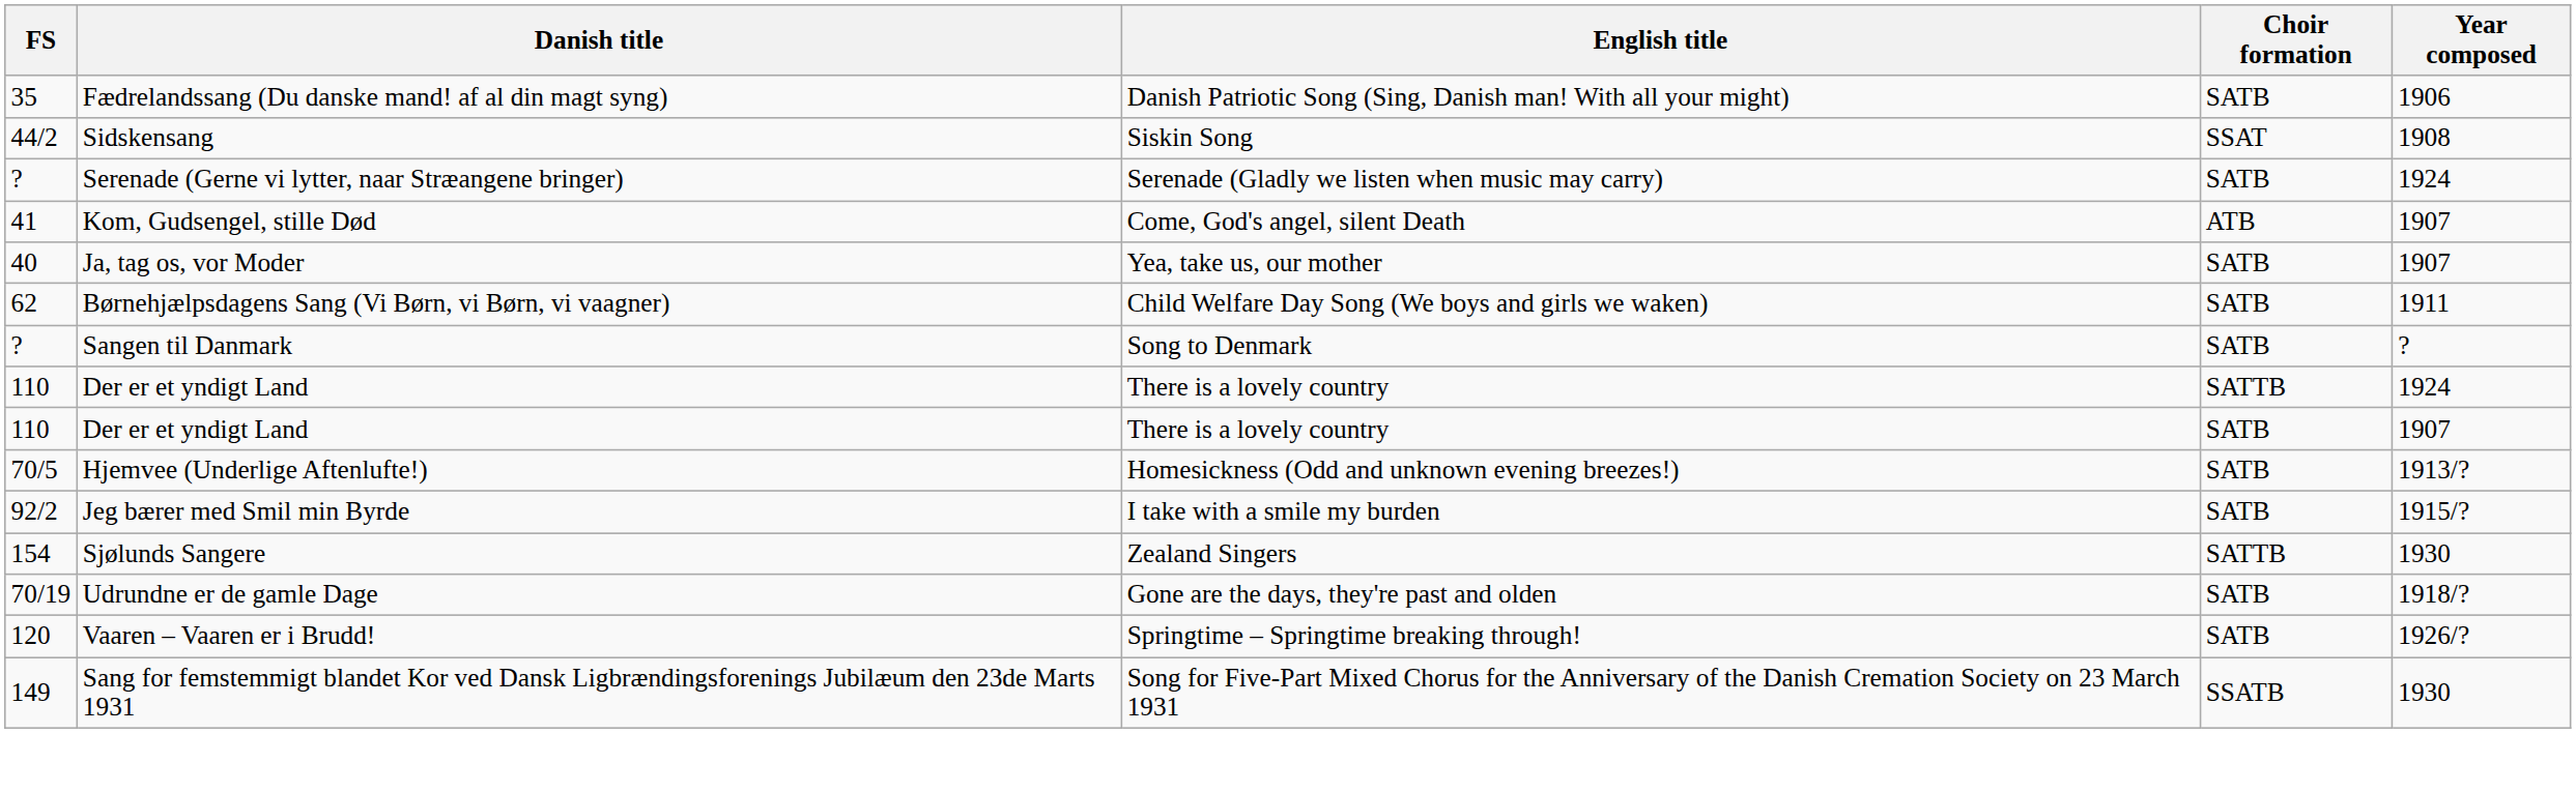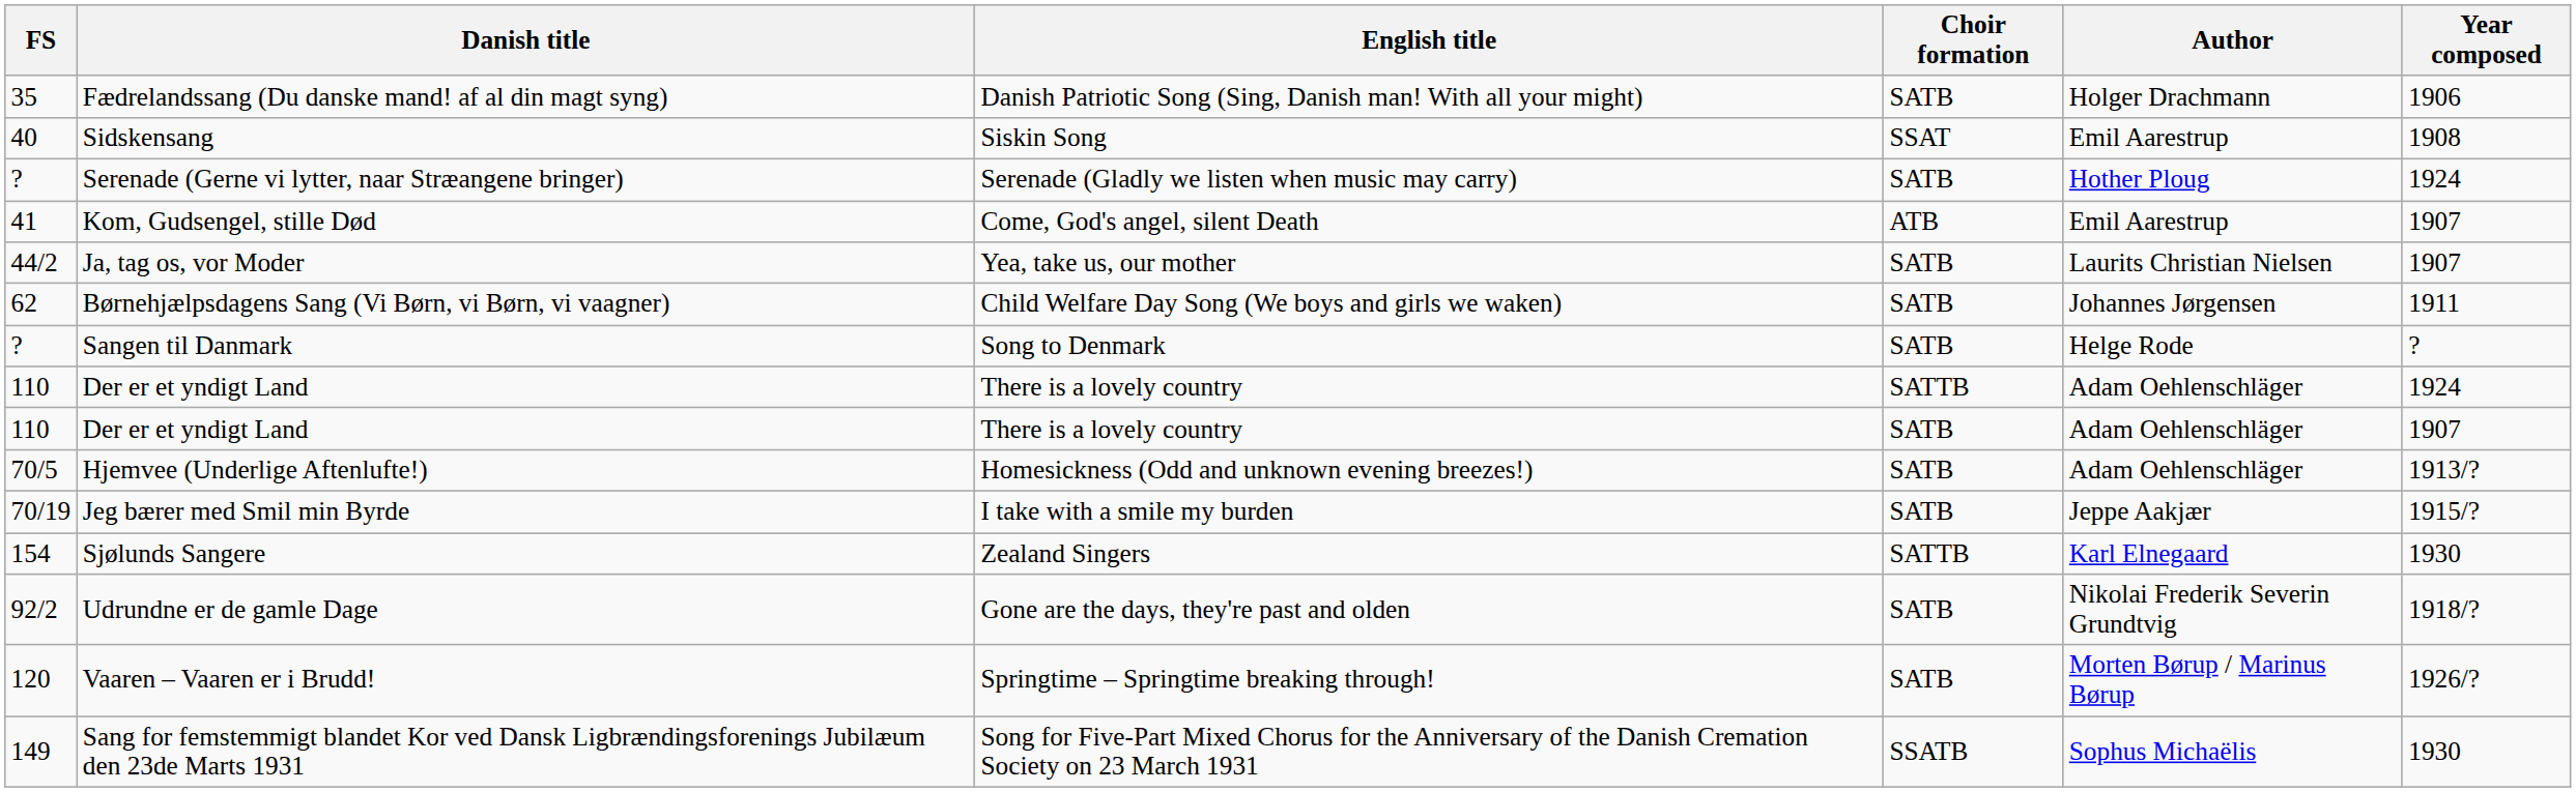 <table class="wikitable center">
 <tr>
 <th>FS</th>
 <th>Danish title</th>
 <th>English title</th>
 <th>Choir formation</th>
+<th>Author</th>
 <th>Year composed</th>
 </tr>
 <tr>
 <td>35</td>
 <td>Fædrelandssang (Du danske mand! af al din magt syng)</td>
 <td>Danish Patriotic Song (Sing, Danish man! With all your might)</td>
 <td>SATB</td>
+<td>Holger Drachmann</td>
 <td>1906</td>
 </tr>
 <tr>
-<td>44/2</td>
+<td>40</td>
 <td>Sidskensang</td>
 <td>Siskin Song</td>
 <td>SSAT</td>
+<td>Emil Aarestrup</td>
 <td>1908</td>
 </tr>
 <tr>
 <td>?</td>
 <td>Serenade (Gerne vi lytter, naar Stræangene bringer)</td>
 <td>Serenade (Gladly we listen when music may carry)</td>
 <td>SATB</td>
+<td><a href='#'>Hother Ploug</a></td>
 <td>1924</td>
 </tr>
 <tr>
 <td>41</td>
 <td>Kom, Gudsengel, stille Død</td>
 <td>Come, God's angel, silent Death</td>
 <td>ATB</td>
+<td>Emil Aarestrup</td>
 <td>1907</td>
 </tr>
 <tr>
-<td>40</td>
+<td>44/2</td>
 <td>Ja, tag os, vor Moder</td>
 <td>Yea, take us, our mother</td>
 <td>SATB</td>
+<td>Laurits Christian Nielsen</td>
 <td>1907</td>
 </tr>
 <tr>
 <td>62</td>
 <td>Børnehjælpsdagens Sang (Vi Børn, vi Børn, vi vaagner)</td>
 <td>Child Welfare Day Song (We boys and girls we waken)</td>
 <td>SATB</td>
+<td>Johannes Jørgensen</td>
 <td>1911</td>
 </tr>
 <tr>
 <td>?</td>
 <td>Sangen til Danmark</td>
 <td>Song to Denmark</td>
 <td>SATB</td>
+<td>Helge Rode</td>
 <td>?</td>
 </tr>
 <tr>
 <td>110</td>
 <td>Der er et yndigt Land</td>
 <td>There is a lovely country</td>
 <td>SATTB</td>
+<td>Adam Oehlenschläger</td>
 <td>1924</td>
 </tr>
 <tr>
 <td>110</td>
 <td>Der er et yndigt Land</td>
 <td>There is a lovely country</td>
 <td>SATB</td>
+<td>Adam Oehlenschläger</td>
 <td>1907</td>
 </tr>
 <tr>
 <td>70/5</td>
 <td>Hjemvee (Underlige Aftenlufte!)</td>
 <td>Homesickness (Odd and unknown evening breezes!)</td>
 <td>SATB</td>
+<td>Adam Oehlenschläger</td>
 <td>1913/?</td>
 </tr>
 <tr>
-<td>92/2</td>
+<td>70/19</td>
 <td>Jeg bærer med Smil min Byrde</td>
 <td>I take with a smile my burden</td>
 <td>SATB</td>
+<td>Jeppe Aakjær</td>
 <td>1915/?</td>
 </tr>
 <tr>
 <td>154</td>
 <td>Sjølunds Sangere</td>
 <td>Zealand Singers</td>
 <td>SATTB</td>
+<td><a href='#'>Karl Elnegaard</a></td>
 <td>1930</td>
 </tr>
 <tr>
-<td>70/19</td>
+<td>92/2</td>
 <td>Udrundne er de gamle Dage</td>
 <td>Gone are the days, they're past and olden</td>
 <td>SATB</td>
+<td>Nikolai Frederik Severin Grundtvig</td>
 <td>1918/?</td>
 </tr>
 <tr>
 <td>120</td>
 <td>Vaaren – Vaaren er i Brudd!</td>
 <td>Springtime – Springtime breaking through!</td>
 <td>SATB</td>
+<td><a href='#'>Morten Børup</a> / <a href='#'>Marinus Børup</a></td>
 <td>1926/?</td>
 </tr>
 <tr>
 <td>149</td>
 <td>Sang for femstemmigt blandet Kor ved Dansk Ligbrændingsforenings Jubilæum den 23de Marts 1931</td>
 <td>Song for Five-Part Mixed Chorus for the Anniversary of the Danish Cremation Society on 23 March 1931</td>
 <td>SSATB</td>
+<td><a href='#'>Sophus Michaëlis</a></td>
 <td>1930</td>
 </tr>
 </table>
